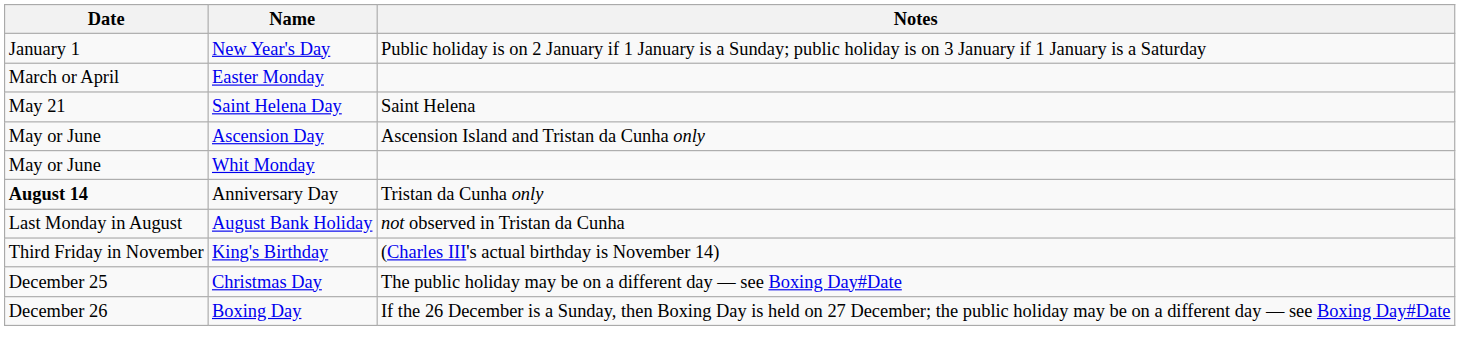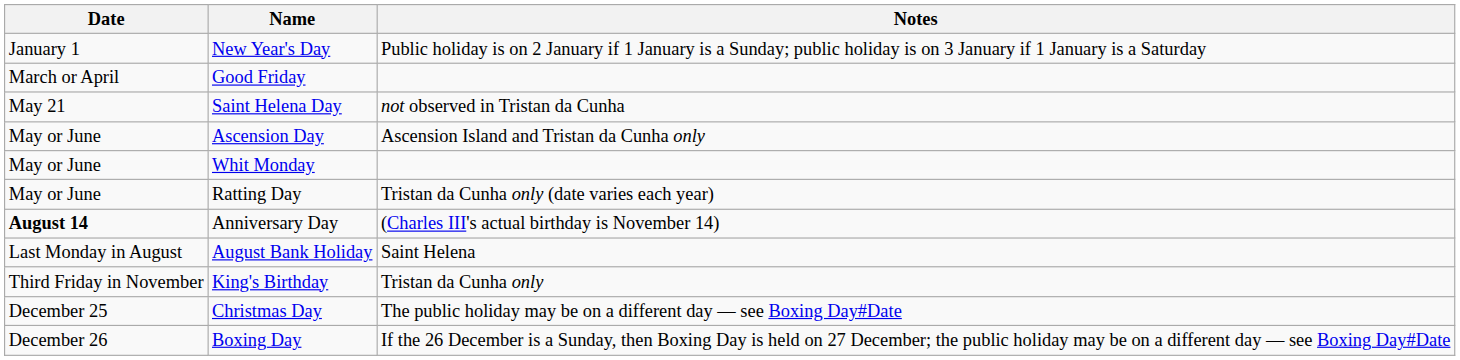 <table class="wikitable">
 <tr>
 <th>Date</th>
 <th>Name</th>
 <th>Notes</th>
 </tr>
 <tr>
 <td>January 1</td>
 <td><a href='#'>New Year's Day</a></td>
 <td>Public holiday is on 2 January if 1 January is a Sunday; public holiday is on 3 January if 1 January is a Saturday</td>
 </tr>
 <tr>
 <td>March or April</td>
-<td><a href='#'>Easter Monday</a></td>
+<td><a href='#'>Good Friday</a></td>
 <td></td>
 </tr>
 <tr>
 <td>May 21</td>
 <td><a href='#'>Saint Helena Day</a></td>
-<td>Saint Helena</td>
+<td><em>not</em> observed in Tristan da Cunha</td>
 </tr>
 <tr>
 <td>May or June</td>
 <td><a href='#'>Ascension Day</a></td>
 <td>Ascension Island and Tristan da Cunha <em>only</em></td>
 </tr>
 <tr>
 <td>May or June</td>
 <td><a href='#'>Whit Monday</a></td>
 <td></td>
 </tr>
 <tr>
+<td>May or June</td>
+<td>Ratting Day</td>
+<td>Tristan da Cunha <em>only</em> (date varies each year)</td>
+</tr>
+<tr>
 <td><strong>August 14</strong></td>
 <td>Anniversary Day</td>
-<td>Tristan da Cunha <em>only</em></td>
+<td>(<a href='#'>Charles III</a>'s actual birthday is November 14)</td>
 </tr>
 <tr>
 <td>Last Monday in August</td>
 <td><a href='#'>August Bank Holiday</a></td>
-<td><em>not</em> observed in Tristan da Cunha</td>
+<td>Saint Helena</td>
 </tr>
 <tr>
 <td>Third Friday in November</td>
 <td><a href='#'>King's Birthday</a></td>
-<td>(<a href='#'>Charles III</a>'s actual birthday is November 14)</td>
+<td>Tristan da Cunha <em>only</em></td>
 </tr>
 <tr>
 <td>December 25</td>
 <td><a href='#'>Christmas Day</a></td>
 <td>The public holiday may be on a different day — see <a href='#'>Boxing Day#Date</a></td>
 </tr>
 <tr>
 <td>December 26</td>
 <td><a href='#'>Boxing Day</a></td>
 <td>If the 26 December is a Sunday, then Boxing Day is held on 27 December; the public holiday may be on a different day — see <a href='#'>Boxing Day#Date</a></td>
 </tr>
 </table>
